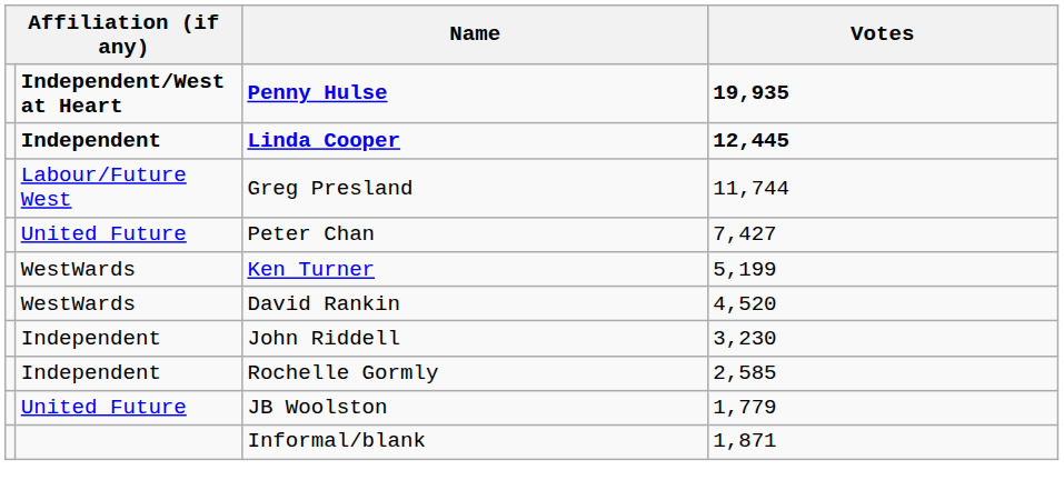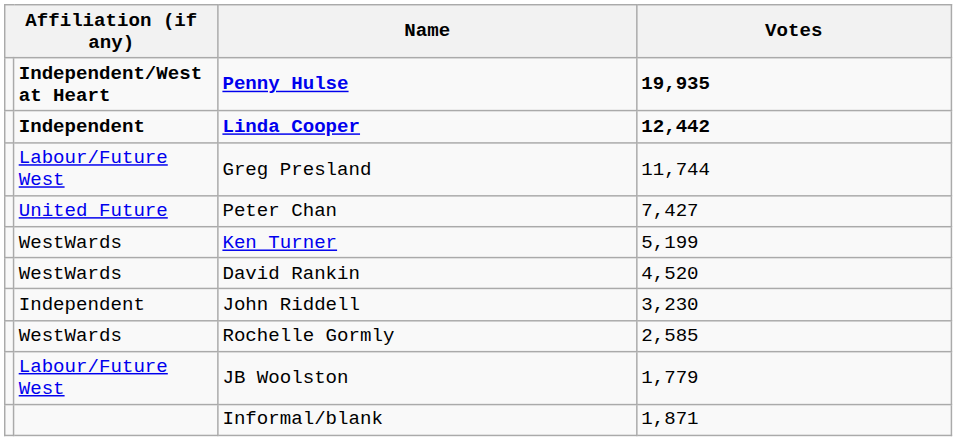 <table class="wikitable" style="width:51%;">
 <tr>
 <th colspan="2" style="width:1%;">Affiliation (if any)</th>
 <th style="width:20%;">Name</th>
 <th style="width:15%;">Votes</th>
 </tr>
 <tr>
 <td bgcolor=></td>
 <td><strong>Independent/West at Heart</strong></td>
 <td><strong><a href='#'>Penny Hulse</a></strong></td>
 <td><strong>19,935</strong></td>
 </tr>
 <tr>
 <td bgcolor=></td>
 <td><strong>Independent</strong></td>
 <td><strong><a href='#'>Linda Cooper</a></strong></td>
-<td><strong>12,445</strong></td>
+<td><strong>12,442</strong></td>
 </tr>
 <tr>
 <td bgcolor=></td>
 <td><a href='#'>Labour/Future West</a></td>
 <td>Greg Presland</td>
 <td>11,744</td>
 </tr>
 <tr>
 <td bgcolor=></td>
 <td><a href='#'>United Future</a></td>
 <td>Peter Chan</td>
 <td>7,427</td>
 </tr>
 <tr>
 <td bgcolor=></td>
 <td>WestWards</td>
 <td><a href='#'>Ken Turner</a></td>
 <td>5,199</td>
 </tr>
 <tr>
 <td bgcolor=></td>
 <td>WestWards</td>
 <td>David Rankin</td>
 <td>4,520</td>
 </tr>
 <tr>
 <td bgcolor=></td>
 <td>Independent</td>
 <td>John Riddell</td>
 <td>3,230</td>
 </tr>
 <tr>
 <td bgcolor=></td>
-<td>Independent</td>
+<td>WestWards</td>
 <td>Rochelle Gormly</td>
 <td>2,585</td>
 </tr>
 <tr>
 <td bgcolor=></td>
-<td><a href='#'>United Future</a></td>
+<td><a href='#'>Labour/Future West</a></td>
 <td>JB Woolston</td>
 <td>1,779</td>
 </tr>
 <tr>
 <td bgcolor=></td>
 <td></td>
 <td>Informal/blank</td>
 <td>1,871</td>
 </tr>
 </table>
